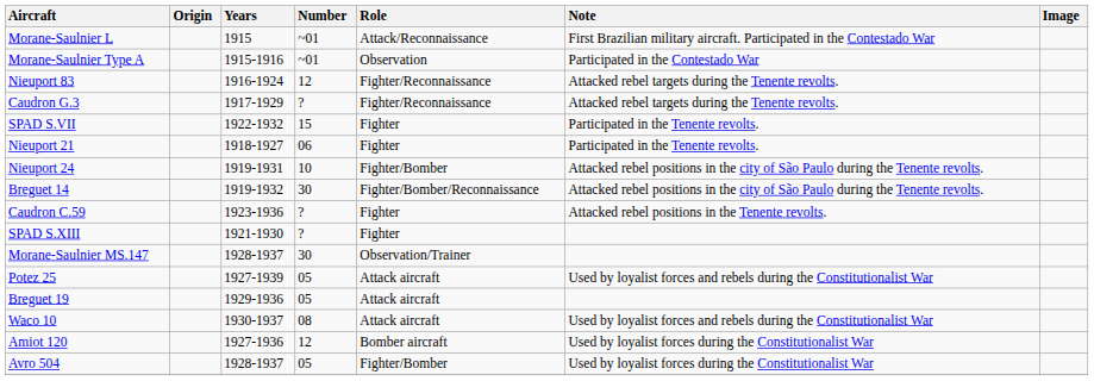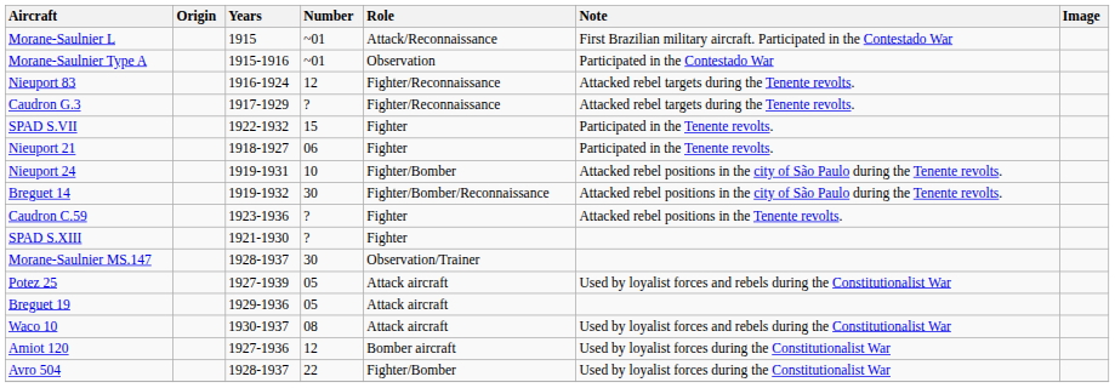 <table class="wikitable" style="margin:auto; width:100%;">
 <tr>
 <th style="text-align: left;">Aircraft</th>
 <th style="text-align: left;">Origin</th>
 <th style="text-align: left;">Years</th>
 <th style="text-align: left;">Number</th>
 <th style="text-align: left;">Role</th>
 <th style="text-align: left;">Note</th>
 <th style="text-align: left;">Image</th>
 </tr>
 <tr>
 <td><a href='#'>Morane-Saulnier L</a></td>
 <td></td>
 <td>1915</td>
 <td>~01</td>
 <td>Attack/Reconnaissance</td>
 <td>First Brazilian military aircraft. Participated in the <a href='#'>Contestado War</a></td>
 <td></td>
 </tr>
 <tr>
 <td><a href='#'>Morane-Saulnier Type A</a></td>
 <td></td>
 <td>1915-1916</td>
 <td>~01</td>
 <td>Observation</td>
 <td>Participated in the <a href='#'>Contestado War</a></td>
 <td></td>
 </tr>
 <tr>
 <td><a href='#'>Nieuport 83</a></td>
 <td></td>
 <td>1916-1924</td>
 <td>12</td>
 <td>Fighter/Reconnaissance</td>
 <td>Attacked rebel targets during the <a href='#'>Tenente revolts</a>.</td>
 <td></td>
 </tr>
 <tr>
 <td><a href='#'>Caudron G.3</a></td>
 <td></td>
 <td>1917-1929</td>
 <td>?</td>
 <td>Fighter/Reconnaissance</td>
 <td>Attacked rebel targets during the <a href='#'>Tenente revolts</a>.</td>
 <td></td>
 </tr>
 <tr>
 <td><a href='#'>SPAD S.VII</a></td>
 <td></td>
 <td>1922-1932</td>
 <td>15</td>
 <td>Fighter</td>
 <td>Participated in the <a href='#'>Tenente revolts</a>.</td>
 <td></td>
 </tr>
 <tr>
 <td><a href='#'>Nieuport 21</a></td>
 <td></td>
 <td>1918-1927</td>
 <td>06</td>
 <td>Fighter</td>
 <td>Participated in the <a href='#'>Tenente revolts</a>.</td>
 <td></td>
 </tr>
 <tr>
 <td><a href='#'>Nieuport 24</a></td>
 <td></td>
 <td>1919-1931</td>
 <td>10</td>
 <td>Fighter/Bomber</td>
 <td>Attacked rebel positions in the <a href='#'>city of São Paulo</a> during the <a href='#'>Tenente revolts</a>.</td>
 <td></td>
 </tr>
 <tr>
 <td><a href='#'>Breguet 14</a></td>
 <td></td>
 <td>1919-1932</td>
 <td>30</td>
 <td>Fighter/Bomber/Reconnaissance</td>
 <td>Attacked rebel positions in the <a href='#'>city of São Paulo</a> during the <a href='#'>Tenente revolts</a>.</td>
 <td></td>
 </tr>
 <tr>
 <td><a href='#'>Caudron C.59</a></td>
 <td></td>
 <td>1923-1936</td>
 <td>?</td>
 <td>Fighter</td>
 <td>Attacked rebel positions in the <a href='#'>Tenente revolts</a>.</td>
 <td></td>
 </tr>
 <tr>
 <td><a href='#'>SPAD S.XIII</a></td>
 <td></td>
 <td>1921-1930</td>
 <td>?</td>
 <td>Fighter</td>
 <td></td>
 <td></td>
 </tr>
 <tr>
 <td><a href='#'>Morane-Saulnier MS.147</a></td>
 <td></td>
 <td>1928-1937</td>
 <td>30</td>
 <td>Observation/Trainer</td>
 <td></td>
 <td></td>
 </tr>
 <tr>
 <td><a href='#'>Potez 25</a></td>
 <td></td>
 <td>1927-1939</td>
 <td>05</td>
 <td>Attack aircraft</td>
 <td>Used by loyalist forces and rebels during the <a href='#'>Constitutionalist War</a></td>
 <td></td>
 </tr>
 <tr>
 <td><a href='#'>Breguet 19</a></td>
 <td></td>
 <td>1929-1936</td>
 <td>05</td>
 <td>Attack aircraft</td>
 <td></td>
 <td></td>
 </tr>
 <tr>
 <td><a href='#'>Waco 10</a></td>
 <td></td>
 <td>1930-1937</td>
 <td>08</td>
 <td>Attack aircraft</td>
 <td>Used by loyalist forces and rebels during the <a href='#'>Constitutionalist War</a></td>
 <td></td>
 </tr>
 <tr>
 <td><a href='#'>Amiot 120</a></td>
 <td></td>
 <td>1927-1936</td>
 <td>12</td>
 <td>Bomber aircraft</td>
 <td>Used by loyalist forces during the <a href='#'>Constitutionalist War</a></td>
 <td></td>
 </tr>
 <tr>
 <td><a href='#'>Avro 504</a></td>
 <td></td>
 <td>1928-1937</td>
-<td>05</td>
+<td>22</td>
 <td>Fighter/Bomber</td>
 <td>Used by loyalist forces during the <a href='#'>Constitutionalist War</a></td>
 <td></td>
 </tr>
 <tr>
 </tr>
 </table>
